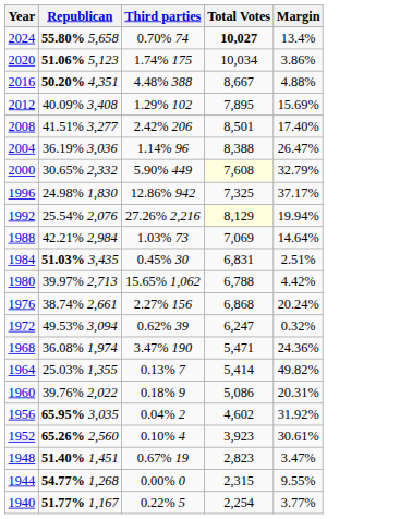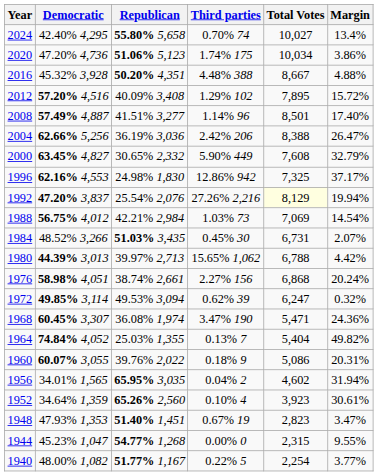 <table class="wikitable mw-collapsible" style="float:center; margin:1em; font-size:95%;">
 <tr style="background:lightgrey;">
 <th>Year</th>
+<th><a href='#'>Democratic</a></th>
 <th><a href='#'>Republican</a></th>
 <th><a href='#'>Third parties</a></th>
 <th>Total Votes</th>
 <th>Margin</th>
 </tr>
 <tr>
 <td align="center" ><a href='#'>2024</a></td>
+<td align="center" >42.40% <em>4,295</em></td>
 <td align="center" ><strong>55.80%</strong> <em>5,658</em></td>
 <td align="center" >0.70% <em>74</em></td>
-<td align="center" ><strong>10,027</strong></td>
+<td align="center" >10,027</td>
 <td align="center" >13.4%</td>
 </tr>
 <tr>
 <td align="center" ><a href='#'>2020</a></td>
+<td align="center" >47.20% <em>4,736</em></td>
 <td align="center" ><strong>51.06%</strong> <em>5,123</em></td>
 <td align="center" >1.74% <em>175</em></td>
 <td align="center" >10,034</td>
 <td align="center" >3.86%</td>
 </tr>
 <tr>
 <td align="center" ><a href='#'>2016</a></td>
+<td align="center" >45.32% <em>3,928</em></td>
 <td align="center" ><strong>50.20%</strong> <em>4,351</em></td>
 <td align="center" >4.48% <em>388</em></td>
 <td align="center" >8,667</td>
 <td align="center" >4.88%</td>
 </tr>
 <tr>
 <td align="center" ><a href='#'>2012</a></td>
+<td align="center" ><strong>57.20%</strong> <em>4,516</em></td>
 <td align="center" >40.09% <em>3,408</em></td>
 <td align="center" >1.29% <em>102</em></td>
 <td align="center" >7,895</td>
-<td align="center" >15.69%</td>
+<td align="center" >15.72%</td>
 </tr>
 <tr>
 <td align="center" ><a href='#'>2008</a></td>
+<td align="center" ><strong>57.49%</strong> <em>4,887</em></td>
 <td align="center" >41.51% <em>3,277</em></td>
-<td align="center" >2.42% <em>206</em></td>
+<td align="center" >1.14% <em>96</em></td>
 <td align="center" >8,501</td>
 <td align="center" >17.40%</td>
 </tr>
 <tr>
 <td align="center" ><a href='#'>2004</a></td>
+<td align="center" ><strong>62.66%</strong> <em>5,256</em></td>
 <td align="center" >36.19% <em>3,036</em></td>
-<td align="center" >1.14% <em>96</em></td>
+<td align="center" >2.42% <em>206</em></td>
 <td align="center" >8,388</td>
 <td align="center" >26.47%</td>
 </tr>
 <tr>
 <td align="center" ><a href='#'>2000</a></td>
+<td align="center" ><strong>63.45%</strong> <em>4,827</em></td>
 <td align="center" >30.65% <em>2,332</em></td>
 <td align="center" >5.90% <em>449</em></td>
-<td align="center"  style="background: lightyellow;">7,608</td>
+<td align="center" >7,608</td>
 <td align="center" >32.79%</td>
 </tr>
 <tr>
 <td align="center" ><a href='#'>1996</a></td>
+<td align="center" ><strong>62.16%</strong> <em>4,553</em></td>
 <td align="center" >24.98% <em>1,830</em></td>
 <td align="center" >12.86% <em>942</em></td>
 <td align="center" >7,325</td>
 <td align="center" >37.17%</td>
 </tr>
 <tr>
 <td align="center" ><a href='#'>1992</a></td>
+<td align="center" ><strong>47.20%</strong> <em>3,837</em></td>
 <td align="center" >25.54% <em>2,076</em></td>
 <td align="center" >27.26% <em>2,216</em></td>
 <td align="center"  style="background: lightyellow;">8,129</td>
 <td align="center" >19.94%</td>
 </tr>
 <tr>
 <td align="center" ><a href='#'>1988</a></td>
+<td align="center" ><strong>56.75%</strong> <em>4,012</em></td>
 <td align="center" >42.21% <em>2,984</em></td>
 <td align="center" >1.03% <em>73</em></td>
 <td align="center" >7,069</td>
-<td align="center" >14.64%</td>
+<td align="center" >14.54%</td>
 </tr>
 <tr>
 <td align="center" ><a href='#'>1984</a></td>
+<td align="center" >48.52% <em>3,266</em></td>
 <td align="center" ><strong>51.03%</strong> <em>3,435</em></td>
 <td align="center" >0.45% <em>30</em></td>
-<td align="center" >6,831</td>
-<td align="center" >2.51%</td>
+<td align="center" >6,731</td>
+<td align="center" >2.07%</td>
 </tr>
 <tr>
 <td align="center" ><a href='#'>1980</a></td>
+<td align="center" ><strong>44.39%</strong> <em>3,013</em></td>
 <td align="center" >39.97% <em>2,713</em></td>
 <td align="center" >15.65% <em>1,062</em></td>
 <td align="center" >6,788</td>
 <td align="center" >4.42%</td>
 </tr>
 <tr>
 <td align="center" ><a href='#'>1976</a></td>
+<td align="center" ><strong>58.98%</strong> <em>4,051</em></td>
 <td align="center" >38.74% <em>2,661</em></td>
 <td align="center" >2.27% <em>156</em></td>
 <td align="center" >6,868</td>
 <td align="center" >20.24%</td>
 </tr>
 <tr>
 <td align="center" ><a href='#'>1972</a></td>
+<td align="center" ><strong>49.85%</strong> <em>3,114</em></td>
 <td align="center" >49.53% <em>3,094</em></td>
 <td align="center" >0.62% <em>39</em></td>
 <td align="center" >6,247</td>
 <td align="center" >0.32%</td>
 </tr>
 <tr>
 <td align="center" ><a href='#'>1968</a></td>
+<td align="center" ><strong>60.45%</strong> <em>3,307</em></td>
 <td align="center" >36.08% <em>1,974</em></td>
 <td align="center" >3.47% <em>190</em></td>
 <td align="center" >5,471</td>
 <td align="center" >24.36%</td>
 </tr>
 <tr>
 <td align="center" ><a href='#'>1964</a></td>
+<td align="center" ><strong>74.84%</strong> <em>4,052</em></td>
 <td align="center" >25.03% <em>1,355</em></td>
 <td align="center" >0.13% <em>7</em></td>
-<td align="center" >5,414</td>
+<td align="center" >5,404</td>
 <td align="center" >49.82%</td>
 </tr>
 <tr>
 <td align="center" ><a href='#'>1960</a></td>
+<td align="center" ><strong>60.07%</strong> <em>3,055</em></td>
 <td align="center" >39.76% <em>2,022</em></td>
 <td align="center" >0.18% <em>9</em></td>
 <td align="center" >5,086</td>
 <td align="center" >20.31%</td>
 </tr>
 <tr>
 <td align="center" ><a href='#'>1956</a></td>
+<td align="center" >34.01% <em>1,565</em></td>
 <td align="center" ><strong>65.95%</strong> <em>3,035</em></td>
 <td align="center" >0.04% <em>2</em></td>
 <td align="center" >4,602</td>
-<td align="center" >31.92%</td>
+<td align="center" >31.94%</td>
 </tr>
 <tr>
 <td align="center" ><a href='#'>1952</a></td>
+<td align="center" >34.64% <em>1,359</em></td>
 <td align="center" ><strong>65.26%</strong> <em>2,560</em></td>
 <td align="center" >0.10% <em>4</em></td>
 <td align="center" >3,923</td>
 <td align="center" >30.61%</td>
 </tr>
 <tr>
 <td align="center" ><a href='#'>1948</a></td>
+<td align="center" >47.93% <em>1,353</em></td>
 <td align="center" ><strong>51.40%</strong> <em>1,451</em></td>
 <td align="center" >0.67% <em>19</em></td>
 <td align="center" >2,823</td>
 <td align="center" >3.47%</td>
 </tr>
 <tr>
 <td align="center" ><a href='#'>1944</a></td>
+<td align="center" >45.23% <em>1,047</em></td>
 <td align="center" ><strong>54.77%</strong> <em>1,268</em></td>
 <td align="center" >0.00% <em>0</em></td>
 <td align="center" >2,315</td>
 <td align="center" >9.55%</td>
 </tr>
 <tr>
 <td align="center" ><a href='#'>1940</a></td>
+<td align="center" >48.00% <em>1,082</em></td>
 <td align="center" ><strong>51.77%</strong> <em>1,167</em></td>
 <td align="center" >0.22% <em>5</em></td>
 <td align="center" >2,254</td>
 <td align="center" >3.77%</td>
 </tr>
 </table>
